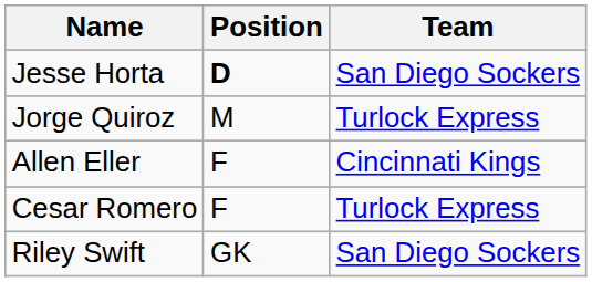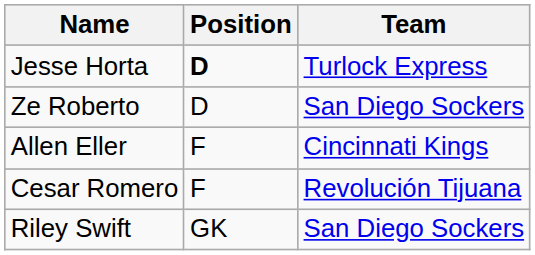 <table class="wikitable">
 <tr>
 <th>Name</th>
 <th>Position</th>
 <th>Team</th>
 </tr>
 <tr>
 <td>Jesse Horta</td>
 <td><strong>D</strong></td>
-<td><a href='#'>San Diego Sockers</a></td>
+<td><a href='#'>Turlock Express</a></td>
 </tr>
 <tr>
-<td>Jorge Quiroz</td>
-<td>M</td>
-<td><a href='#'>Turlock Express</a></td>
+<td>Ze Roberto</td>
+<td>D</td>
+<td><a href='#'>San Diego Sockers</a></td>
 </tr>
 <tr>
 <td>Allen Eller</td>
 <td>F</td>
 <td><a href='#'>Cincinnati Kings</a></td>
 </tr>
 <tr>
 <td>Cesar Romero</td>
 <td>F</td>
-<td><a href='#'>Turlock Express</a></td>
+<td><a href='#'>Revolución Tijuana</a></td>
 </tr>
 <tr>
 <td>Riley Swift</td>
 <td>GK</td>
 <td><a href='#'>San Diego Sockers</a></td>
 </tr>
 </table>
